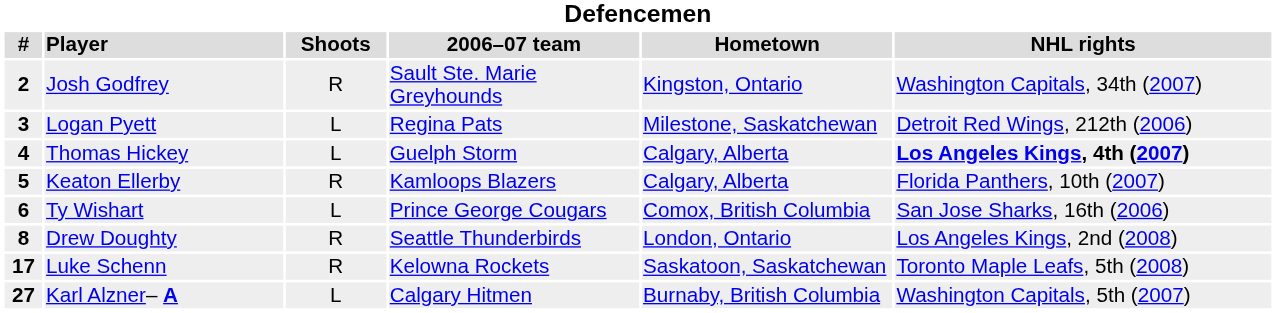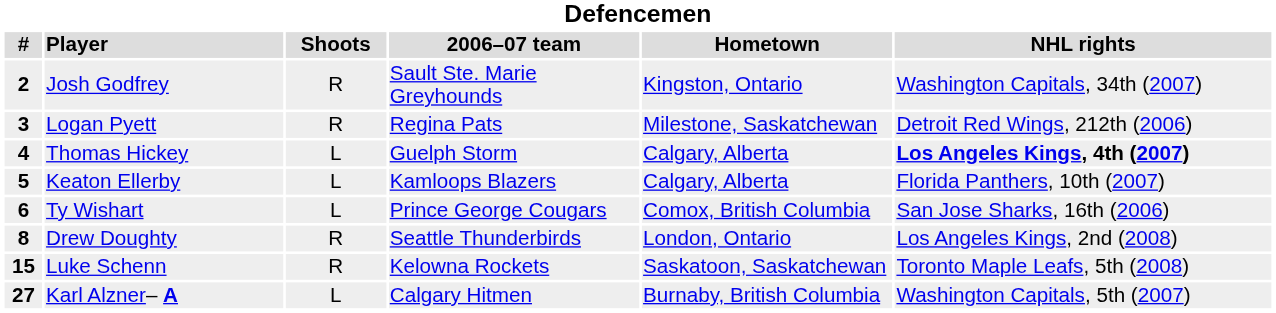 <table width=78%>
 <tr>
 <th colspan=6><div><big>Defencemen</big></div></th>
 </tr>
 <tr bgcolor="#dddddd">
 <th width=3%>#</th>
 <td align=left!!width=10%><strong>Player</strong></td>
 <th width=8%>Shoots</th>
 <th width=20%>2006–07 team</th>
 <th width=20%>Hometown</th>
 <th width=30%>NHL rights</th>
 </tr>
 <tr bgcolor="#eeeeee">
 <td align=center><strong>2</strong></td>
 <td><a href='#'>Josh Godfrey</a></td>
 <td align=center>R</td>
 <td><a href='#'>Sault Ste. Marie Greyhounds</a></td>
 <td><a href='#'>Kingston, Ontario</a></td>
 <td><a href='#'>Washington Capitals</a>, 34th (<a href='#'>2007</a>)</td>
 </tr>
 <tr bgcolor="#eeeeee">
 <td align=center><strong>3</strong></td>
 <td><a href='#'>Logan Pyett</a></td>
-<td align=center>L</td>
+<td align=center>R</td>
 <td><a href='#'>Regina Pats</a></td>
 <td><a href='#'>Milestone, Saskatchewan</a></td>
 <td><a href='#'>Detroit Red Wings</a>, 212th (<a href='#'>2006</a>)</td>
 </tr>
 <tr bgcolor="#eeeeee">
 <td align=center><strong>4</strong></td>
 <td><a href='#'>Thomas Hickey</a></td>
 <td align=center>L</td>
 <td><a href='#'>Guelph Storm</a></td>
 <td><a href='#'>Calgary, Alberta</a></td>
 <td><strong><a href='#'>Los Angeles Kings</a>, 4th (<a href='#'>2007</a>)</strong></td>
 </tr>
 <tr bgcolor="#eeeeee">
 <td align=center><strong>5</strong></td>
 <td><a href='#'>Keaton Ellerby</a></td>
-<td align=center>R</td>
+<td align=center>L</td>
 <td><a href='#'>Kamloops Blazers</a></td>
 <td><a href='#'>Calgary, Alberta</a></td>
 <td><a href='#'>Florida Panthers</a>, 10th (<a href='#'>2007</a>)</td>
 </tr>
 <tr bgcolor="#eeeeee">
 <td align=center><strong>6</strong></td>
 <td><a href='#'>Ty Wishart</a></td>
 <td align=center>L</td>
 <td><a href='#'>Prince George Cougars</a></td>
 <td><a href='#'>Comox, British Columbia</a></td>
 <td><a href='#'>San Jose Sharks</a>, 16th (<a href='#'>2006</a>)</td>
 </tr>
 <tr bgcolor="#eeeeee">
 <td align=center><strong>8</strong></td>
 <td><a href='#'>Drew Doughty</a></td>
 <td align=center>R</td>
 <td><a href='#'>Seattle Thunderbirds</a></td>
 <td><a href='#'>London, Ontario</a></td>
 <td><a href='#'>Los Angeles Kings</a>, 2nd (<a href='#'>2008</a>)</td>
 </tr>
 <tr bgcolor="#eeeeee">
-<td align=center><strong>17</strong></td>
+<td align=center><strong>15</strong></td>
 <td><a href='#'>Luke Schenn</a></td>
 <td align=center>R</td>
 <td><a href='#'>Kelowna Rockets</a></td>
 <td><a href='#'>Saskatoon, Saskatchewan</a></td>
 <td><a href='#'>Toronto Maple Leafs</a>, 5th (<a href='#'>2008</a>)</td>
 </tr>
 <tr bgcolor="#eeeeee">
 <td align=center><strong>27</strong></td>
 <td><a href='#'>Karl Alzner</a>– <strong><a href='#'>A</a></strong></td>
 <td align=center>L</td>
 <td><a href='#'>Calgary Hitmen</a></td>
 <td><a href='#'>Burnaby, British Columbia</a></td>
 <td><a href='#'>Washington Capitals</a>, 5th (<a href='#'>2007</a>)</td>
 </tr>
 </table>
